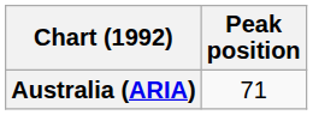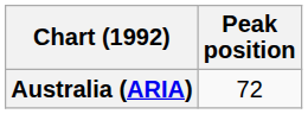 <table class="wikitable plainrowheaders">
 <tr>
 <th>Chart (1992)</th>
 <th>Peak<br>position</th>
 </tr>
 <tr>
 <th scope="row">Australia (<a href='#'>ARIA</a>)</th>
-<td align="center">71</td>
+<td align="center">72</td>
 </tr>
 </table>
